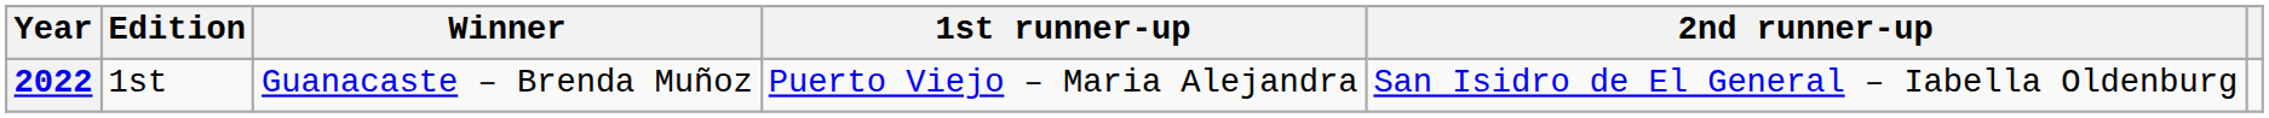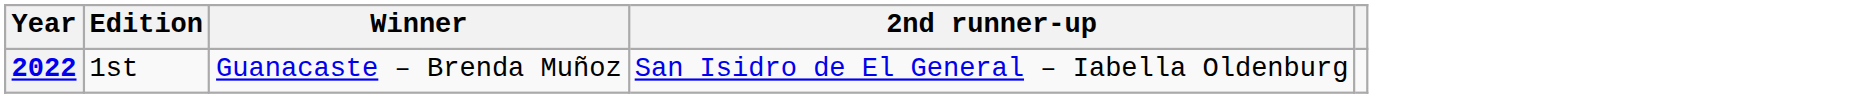 <table class="wikitable defaultcenter col3left col4left col5left" style="font-size: 95%";>
 <tr>
 <th>Year</th>
 <th>Edition</th>
 <th>Winner</th>
-<th>1st runner-up</th>
 <th>2nd runner-up</th>
 <th></th>
 </tr>
 <tr>
 <th><a href='#'>2022</a></th>
 <td>1st</td>
 <td><a href='#'>Guanacaste</a> – Brenda Muñoz</td>
-<td><a href='#'>Puerto Viejo</a> – Maria Alejandra</td>
 <td><a href='#'>San Isidro de El General</a> – Iabella Oldenburg</td>
 <td></td>
 </tr>
 </table>
